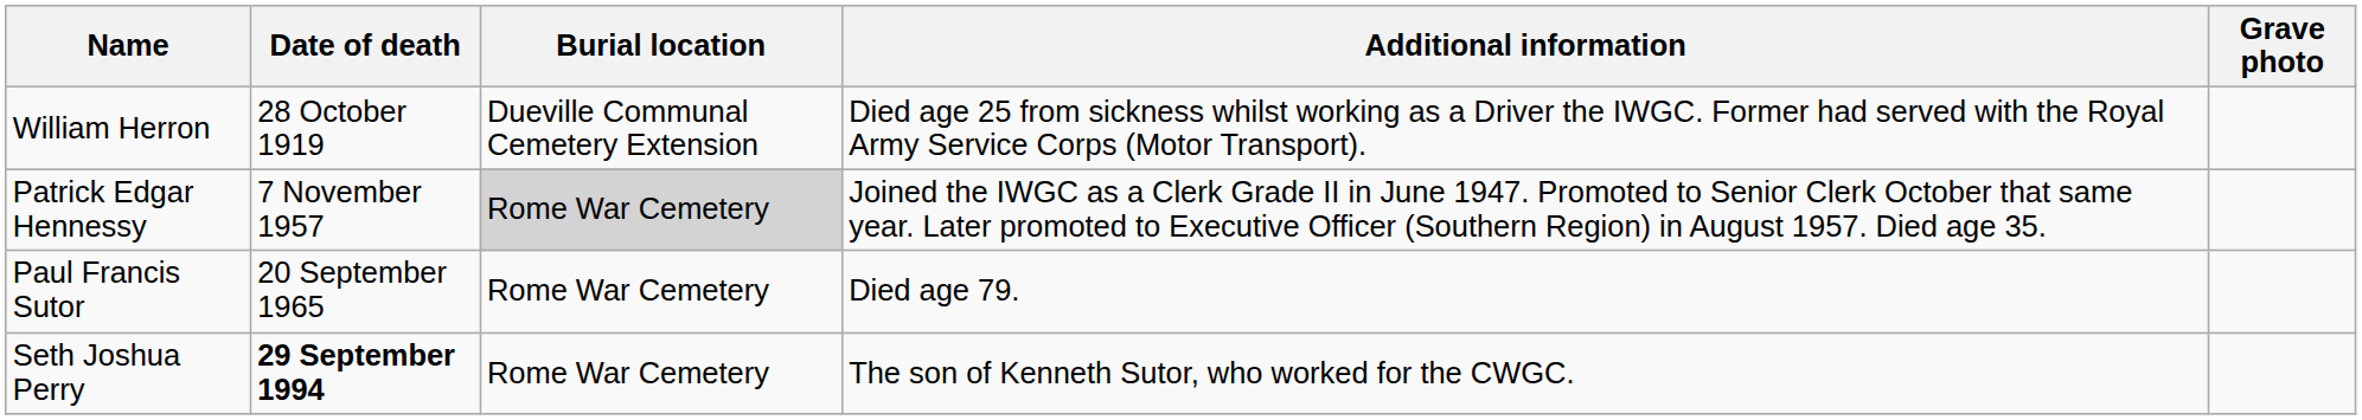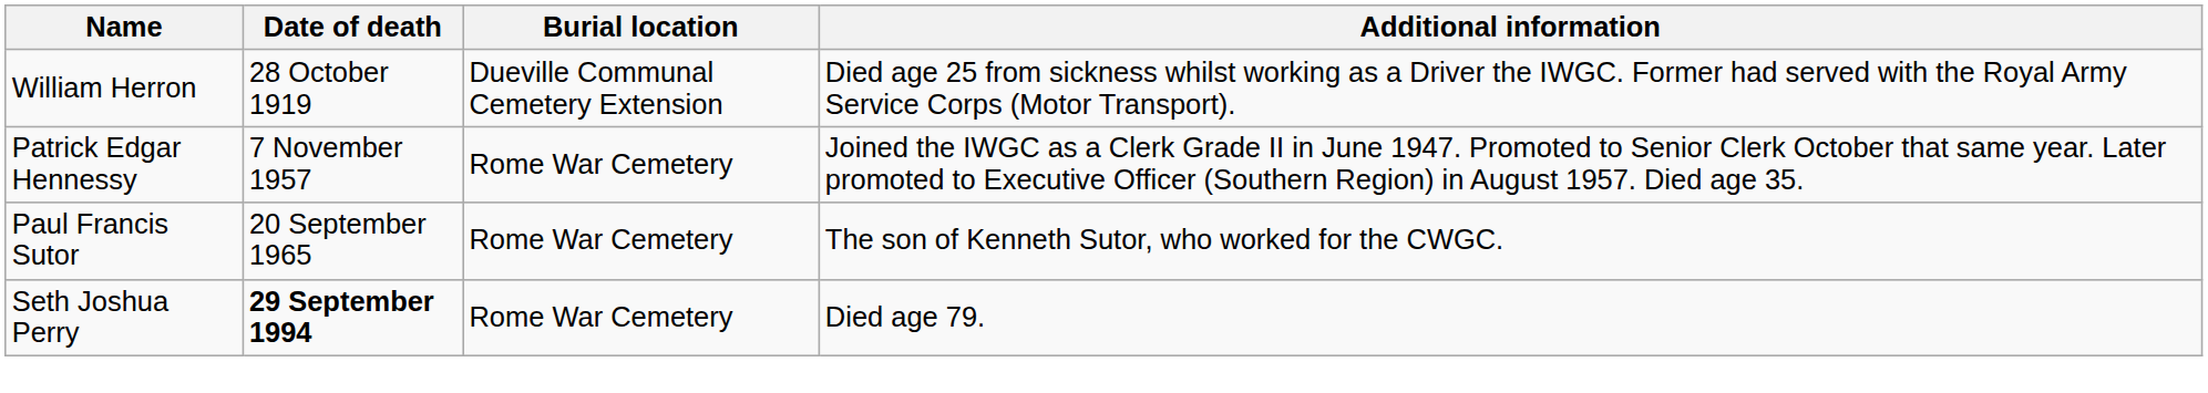 <table class="wikitable">
 <tr>
 <th>Name</th>
 <th>Date of death</th>
 <th>Burial location</th>
 <th>Additional information</th>
-<th>Grave photo</th>
 </tr>
 <tr>
 <td>William Herron</td>
 <td>28 October 1919</td>
 <td>Dueville Communal Cemetery Extension</td>
 <td>Died age 25 from sickness whilst working as a Driver the IWGC. Former had served with the Royal Army Service Corps (Motor Transport).</td>
-<td></td>
 </tr>
 <tr>
 <td>Patrick Edgar Hennessy</td>
 <td>7 November 1957</td>
-<td style="background: lightgrey;">Rome War Cemetery</td>
+<td>Rome War Cemetery</td>
 <td>Joined the IWGC as a Clerk Grade II in June 1947. Promoted to Senior Clerk October that same year. Later promoted to Executive Officer (Southern Region) in August 1957. Died age 35.</td>
-<td></td>
 </tr>
 <tr>
 <td>Paul Francis Sutor</td>
 <td>20 September 1965</td>
 <td>Rome War Cemetery</td>
-<td>Died age 79.</td>
-<td></td>
+<td>The son of Kenneth Sutor, who worked for the CWGC.</td>
 </tr>
 <tr>
 <td>Seth Joshua Perry</td>
 <td><strong>29 September 1994</strong></td>
 <td>Rome War Cemetery</td>
-<td>The son of Kenneth Sutor, who worked for the CWGC.</td>
-<td></td>
+<td>Died age 79.</td>
 </tr>
 </table>
